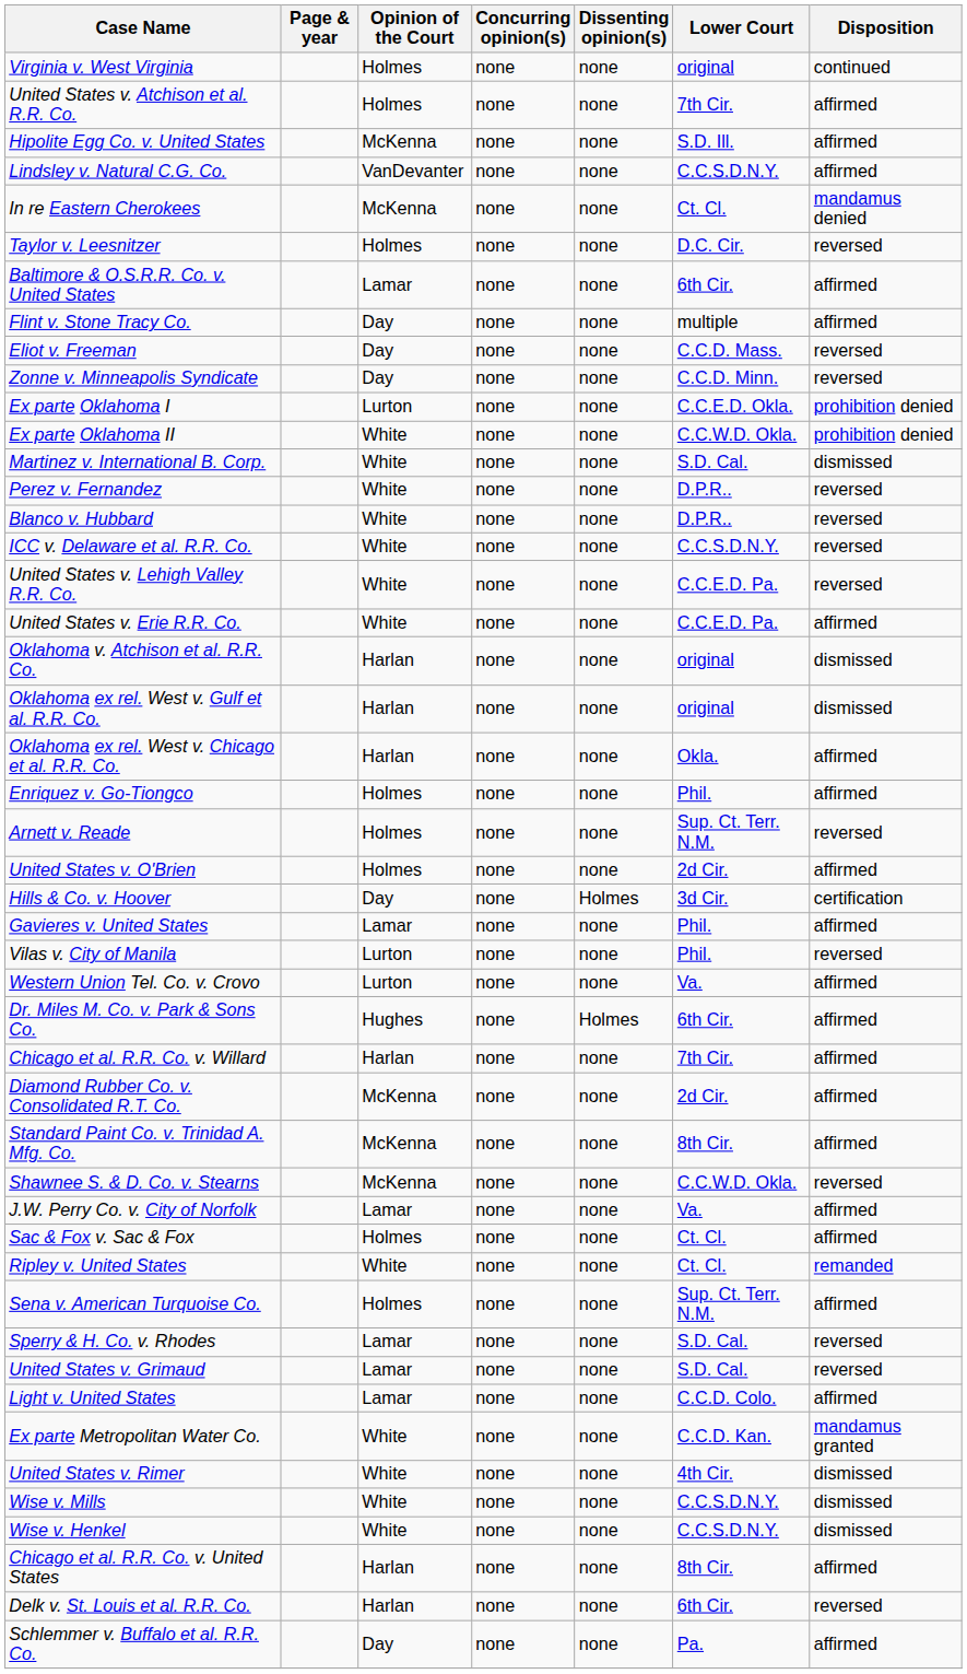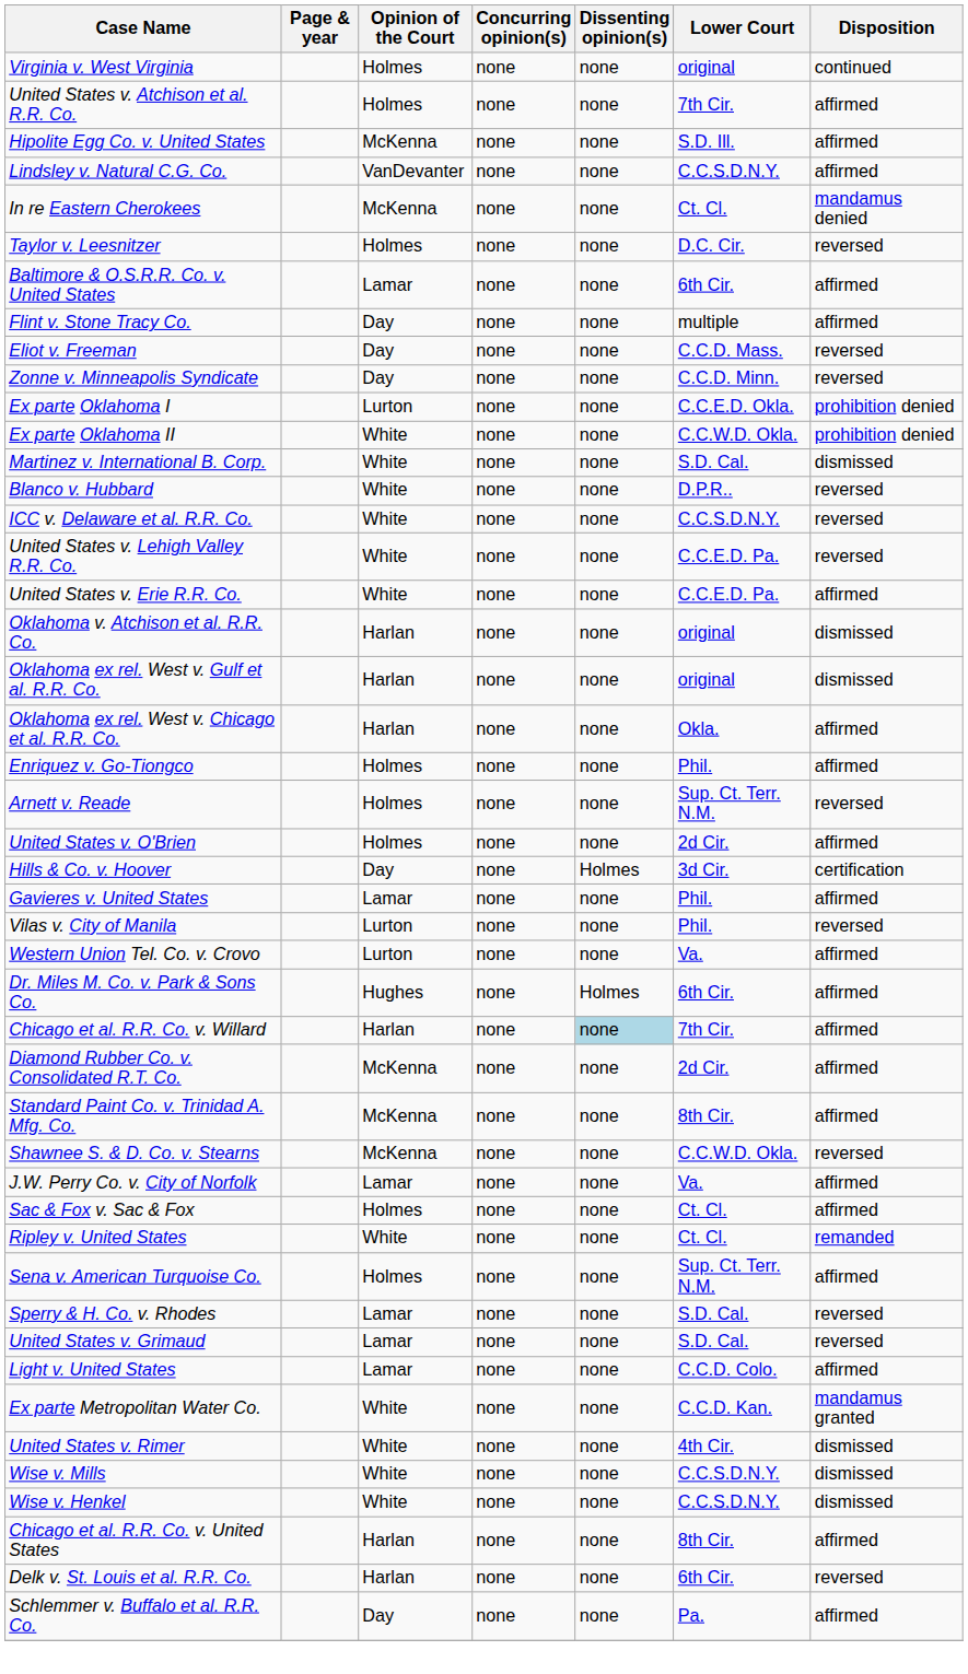 <table class="wikitable sortable">
 <tr>
 <th scope="col" style="width: 450px;">Case Name</th>
 <th scope="col" style="width: 95px;">Page & year</th>
 <th scope="col" style="width: 100px;">Opinion of the Court</th>
 <th scope="col" style="width: 10px;">Concurring opinion(s)</th>
 <th scope="col" style="width: 10px;">Dissenting opinion(s)</th>
 <th scope="col" style="width: 150px;">Lower Court</th>
 <th scope="col" style="width: 190px;">Disposition</th>
 </tr>
 <tr>
 <td><em><a href='#'>Virginia v. West Virginia</a></em></td>
 <td align="right"></td>
 <td>Holmes</td>
 <td>none</td>
 <td>none</td>
 <td><a href='#'>original</a></td>
 <td>continued</td>
 </tr>
 <tr>
 <td><em>United States v. <a href='#'>Atchison et al. R.R. Co.</a></em></td>
 <td align="right"></td>
 <td>Holmes</td>
 <td>none</td>
 <td>none</td>
 <td><a href='#'>7th Cir.</a></td>
 <td>affirmed</td>
 </tr>
 <tr>
 <td><em><a href='#'>Hipolite Egg Co. v. United States</a></em></td>
 <td align="right"></td>
 <td>McKenna</td>
 <td>none</td>
 <td>none</td>
 <td><a href='#'>S.D. Ill.</a></td>
 <td>affirmed</td>
 </tr>
 <tr>
 <td><em><a href='#'>Lindsley v. Natural C.G. Co.</a></em></td>
 <td align="right"></td>
 <td>VanDevanter</td>
 <td>none</td>
 <td>none</td>
 <td><a href='#'>C.C.S.D.N.Y.</a></td>
 <td>affirmed</td>
 </tr>
 <tr>
 <td><em>In re <a href='#'>Eastern Cherokees</a></em></td>
 <td align="right"></td>
 <td>McKenna</td>
 <td>none</td>
 <td>none</td>
 <td><a href='#'>Ct. Cl.</a></td>
 <td><a href='#'>mandamus</a> denied</td>
 </tr>
 <tr>
 <td><em><a href='#'>Taylor v. Leesnitzer</a></em></td>
 <td align="right"></td>
 <td>Holmes</td>
 <td>none</td>
 <td>none</td>
 <td><a href='#'>D.C. Cir.</a></td>
 <td>reversed</td>
 </tr>
 <tr>
 <td><em><a href='#'>Baltimore & O.S.R.R. Co. v. United States</a></em></td>
 <td align="right"></td>
 <td>Lamar</td>
 <td>none</td>
 <td>none</td>
 <td><a href='#'>6th Cir.</a></td>
 <td>affirmed</td>
 </tr>
 <tr>
 <td><em><a href='#'>Flint v. Stone Tracy Co.</a></em></td>
 <td align="right"></td>
 <td>Day</td>
 <td>none</td>
 <td>none</td>
 <td>multiple</td>
 <td>affirmed</td>
 </tr>
 <tr>
 <td><em><a href='#'>Eliot v. Freeman</a></em></td>
 <td align="right"></td>
 <td>Day</td>
 <td>none</td>
 <td>none</td>
 <td><a href='#'>C.C.D. Mass.</a></td>
 <td>reversed</td>
 </tr>
 <tr>
 <td><em><a href='#'>Zonne v. Minneapolis Syndicate</a></em></td>
 <td align="right"></td>
 <td>Day</td>
 <td>none</td>
 <td>none</td>
 <td><a href='#'>C.C.D. Minn.</a></td>
 <td>reversed</td>
 </tr>
 <tr>
 <td><em><a href='#'>Ex parte</a> <a href='#'>Oklahoma</a> I</em></td>
 <td align="right"></td>
 <td>Lurton</td>
 <td>none</td>
 <td>none</td>
 <td><a href='#'>C.C.E.D. Okla.</a></td>
 <td><a href='#'>prohibition</a> denied</td>
 </tr>
 <tr>
 <td><em><a href='#'>Ex parte</a> <a href='#'>Oklahoma</a> II</em></td>
 <td align="right"></td>
 <td>White</td>
 <td>none</td>
 <td>none</td>
 <td><a href='#'>C.C.W.D. Okla.</a></td>
 <td><a href='#'>prohibition</a> denied</td>
 </tr>
 <tr>
 <td><em><a href='#'>Martinez v. International B. Corp.</a></em></td>
 <td align="right"></td>
 <td>White</td>
 <td>none</td>
 <td>none</td>
 <td><a href='#'>S.D. Cal.</a></td>
 <td>dismissed</td>
-</tr>
-<tr>
-<td><em><a href='#'>Perez v. Fernandez</a></em></td>
-<td align="right"></td>
-<td>White</td>
-<td>none</td>
-<td>none</td>
-<td><a href='#'>D.P.R..</a></td>
-<td>reversed</td>
 </tr>
 <tr>
 <td><em><a href='#'>Blanco v. Hubbard</a></em></td>
 <td align="right"></td>
 <td>White</td>
 <td>none</td>
 <td>none</td>
 <td><a href='#'>D.P.R..</a></td>
 <td>reversed</td>
 </tr>
 <tr>
 <td><em><a href='#'>ICC</a> v. <a href='#'>Delaware et al. R.R. Co.</a></em></td>
 <td align="right"></td>
 <td>White</td>
 <td>none</td>
 <td>none</td>
 <td><a href='#'>C.C.S.D.N.Y.</a></td>
 <td>reversed</td>
 </tr>
 <tr>
 <td><em>United States v. <a href='#'>Lehigh Valley R.R. Co.</a></em></td>
 <td align="right"></td>
 <td>White</td>
 <td>none</td>
 <td>none</td>
 <td><a href='#'>C.C.E.D. Pa.</a></td>
 <td>reversed</td>
 </tr>
 <tr>
 <td><em>United States v. <a href='#'>Erie R.R. Co.</a></em></td>
 <td align="right"></td>
 <td>White</td>
 <td>none</td>
 <td>none</td>
 <td><a href='#'>C.C.E.D. Pa.</a></td>
 <td>affirmed</td>
 </tr>
 <tr>
 <td><em><a href='#'>Oklahoma</a> v. <a href='#'>Atchison et al. R.R. Co.</a></em></td>
 <td align="right"></td>
 <td>Harlan</td>
 <td>none</td>
 <td>none</td>
 <td><a href='#'>original</a></td>
 <td>dismissed</td>
 </tr>
 <tr>
 <td><em><a href='#'>Oklahoma</a> <a href='#'>ex rel.</a> West v. <a href='#'>Gulf et al. R.R. Co.</a></em></td>
 <td align="right"></td>
 <td>Harlan</td>
 <td>none</td>
 <td>none</td>
 <td><a href='#'>original</a></td>
 <td>dismissed</td>
 </tr>
 <tr>
 <td><em><a href='#'>Oklahoma</a> <a href='#'>ex rel.</a> West v. <a href='#'>Chicago et al. R.R. Co.</a></em></td>
 <td align="right"></td>
 <td>Harlan</td>
 <td>none</td>
 <td>none</td>
 <td><a href='#'>Okla.</a></td>
 <td>affirmed</td>
 </tr>
 <tr>
 <td><em><a href='#'>Enriquez v. Go-Tiongco</a></em></td>
 <td align="right"></td>
 <td>Holmes</td>
 <td>none</td>
 <td>none</td>
 <td><a href='#'>Phil.</a></td>
 <td>affirmed</td>
 </tr>
 <tr>
 <td><em><a href='#'>Arnett v. Reade</a></em></td>
 <td align="right"></td>
 <td>Holmes</td>
 <td>none</td>
 <td>none</td>
 <td><a href='#'>Sup. Ct. Terr. N.M.</a></td>
 <td>reversed</td>
 </tr>
 <tr>
 <td><em><a href='#'>United States v. O'Brien</a></em></td>
 <td align="right"></td>
 <td>Holmes</td>
 <td>none</td>
 <td>none</td>
 <td><a href='#'>2d Cir.</a></td>
 <td>affirmed</td>
 </tr>
 <tr>
 <td><em><a href='#'>Hills & Co. v. Hoover</a></em></td>
 <td align="right"></td>
 <td>Day</td>
 <td>none</td>
 <td>Holmes</td>
 <td><a href='#'>3d Cir.</a></td>
 <td>certification</td>
 </tr>
 <tr>
 <td><em><a href='#'>Gavieres v. United States</a></em></td>
 <td align="right"></td>
 <td>Lamar</td>
 <td>none</td>
 <td>none</td>
 <td><a href='#'>Phil.</a></td>
 <td>affirmed</td>
 </tr>
 <tr>
 <td><em>Vilas v. <a href='#'>City of Manila</a></em></td>
 <td align="right"></td>
 <td>Lurton</td>
 <td>none</td>
 <td>none</td>
 <td><a href='#'>Phil.</a></td>
 <td>reversed</td>
 </tr>
 <tr>
 <td><em><a href='#'>Western Union</a> Tel. Co. v. Crovo</em></td>
 <td align="right"></td>
 <td>Lurton</td>
 <td>none</td>
 <td>none</td>
 <td><a href='#'>Va.</a></td>
 <td>affirmed</td>
 </tr>
 <tr>
 <td><em><a href='#'>Dr. Miles M. Co. v. Park & Sons Co.</a></em></td>
 <td align="right"></td>
 <td>Hughes</td>
 <td>none</td>
 <td>Holmes</td>
 <td><a href='#'>6th Cir.</a></td>
 <td>affirmed</td>
 </tr>
 <tr>
 <td><em><a href='#'>Chicago et al. R.R. Co.</a> v. Willard</em></td>
 <td align="right"></td>
 <td>Harlan</td>
 <td>none</td>
-<td>none</td>
+<td style="background: lightblue;">none</td>
 <td><a href='#'>7th Cir.</a></td>
 <td>affirmed</td>
 </tr>
 <tr>
 <td><em><a href='#'>Diamond Rubber Co. v. Consolidated R.T. Co.</a></em></td>
 <td align="right"></td>
 <td>McKenna</td>
 <td>none</td>
 <td>none</td>
 <td><a href='#'>2d Cir.</a></td>
 <td>affirmed</td>
 </tr>
 <tr>
 <td><em><a href='#'>Standard Paint Co. v. Trinidad A. Mfg. Co.</a></em></td>
 <td align="right"></td>
 <td>McKenna</td>
 <td>none</td>
 <td>none</td>
 <td><a href='#'>8th Cir.</a></td>
 <td>affirmed</td>
 </tr>
 <tr>
 <td><em><a href='#'>Shawnee S. & D. Co. v. Stearns</a></em></td>
 <td align="right"></td>
 <td>McKenna</td>
 <td>none</td>
 <td>none</td>
 <td><a href='#'>C.C.W.D. Okla.</a></td>
 <td>reversed</td>
 </tr>
 <tr>
 <td><em>J.W. Perry Co. v. <a href='#'>City of Norfolk</a></em></td>
 <td align="right"></td>
 <td>Lamar</td>
 <td>none</td>
 <td>none</td>
 <td><a href='#'>Va.</a></td>
 <td>affirmed</td>
 </tr>
 <tr>
 <td><em><a href='#'>Sac & Fox</a> v. Sac & Fox</em></td>
 <td align="right"></td>
 <td>Holmes</td>
 <td>none</td>
 <td>none</td>
 <td><a href='#'>Ct. Cl.</a></td>
 <td>affirmed</td>
 </tr>
 <tr>
 <td><em><a href='#'>Ripley v. United States</a></em></td>
 <td align="right"></td>
 <td>White</td>
 <td>none</td>
 <td>none</td>
 <td><a href='#'>Ct. Cl.</a></td>
 <td><a href='#'>remanded</a></td>
 </tr>
 <tr>
 <td><em><a href='#'>Sena v. American Turquoise Co.</a></em></td>
 <td align="right"></td>
 <td>Holmes</td>
 <td>none</td>
 <td>none</td>
 <td><a href='#'>Sup. Ct. Terr. N.M.</a></td>
 <td>affirmed</td>
 </tr>
 <tr>
 <td><em><a href='#'>Sperry & H. Co.</a> v. Rhodes</em></td>
 <td align="right"></td>
 <td>Lamar</td>
 <td>none</td>
 <td>none</td>
 <td><a href='#'>S.D. Cal.</a></td>
 <td>reversed</td>
 </tr>
 <tr>
 <td><em><a href='#'>United States v. Grimaud</a></em></td>
 <td align="right"></td>
 <td>Lamar</td>
 <td>none</td>
 <td>none</td>
 <td><a href='#'>S.D. Cal.</a></td>
 <td>reversed</td>
 </tr>
 <tr>
 <td><em><a href='#'>Light v. United States</a></em></td>
 <td align="right"></td>
 <td>Lamar</td>
 <td>none</td>
 <td>none</td>
 <td><a href='#'>C.C.D. Colo.</a></td>
 <td>affirmed</td>
 </tr>
 <tr>
 <td><em><a href='#'>Ex parte</a> Metropolitan Water Co.</em></td>
 <td align="right"></td>
 <td>White</td>
 <td>none</td>
 <td>none</td>
 <td><a href='#'>C.C.D. Kan.</a></td>
 <td><a href='#'>mandamus</a> granted</td>
 </tr>
 <tr>
 <td><em><a href='#'>United States v. Rimer</a></em></td>
 <td align="right"></td>
 <td>White</td>
 <td>none</td>
 <td>none</td>
 <td><a href='#'>4th Cir.</a></td>
 <td>dismissed</td>
 </tr>
 <tr>
 <td><em><a href='#'>Wise v. Mills</a></em></td>
 <td align="right"></td>
 <td>White</td>
 <td>none</td>
 <td>none</td>
 <td><a href='#'>C.C.S.D.N.Y.</a></td>
 <td>dismissed</td>
 </tr>
 <tr>
 <td><em><a href='#'>Wise v. Henkel</a></em></td>
 <td align="right"></td>
 <td>White</td>
 <td>none</td>
 <td>none</td>
 <td><a href='#'>C.C.S.D.N.Y.</a></td>
 <td>dismissed</td>
 </tr>
 <tr>
 <td><em><a href='#'>Chicago et al. R.R. Co.</a> v. United States</em></td>
 <td align="right"></td>
 <td>Harlan</td>
 <td>none</td>
 <td>none</td>
 <td><a href='#'>8th Cir.</a></td>
 <td>affirmed</td>
 </tr>
 <tr>
 <td><em>Delk v. <a href='#'>St. Louis et al. R.R. Co.</a></em></td>
 <td align="right"></td>
 <td>Harlan</td>
 <td>none</td>
 <td>none</td>
 <td><a href='#'>6th Cir.</a></td>
 <td>reversed</td>
 </tr>
 <tr>
 <td><em>Schlemmer v. <a href='#'>Buffalo et al. R.R. Co.</a></em></td>
 <td align="right"></td>
 <td>Day</td>
 <td>none</td>
 <td>none</td>
 <td><a href='#'>Pa.</a></td>
 <td>affirmed</td>
 </tr>
 <tr>
 </tr>
 </table>
